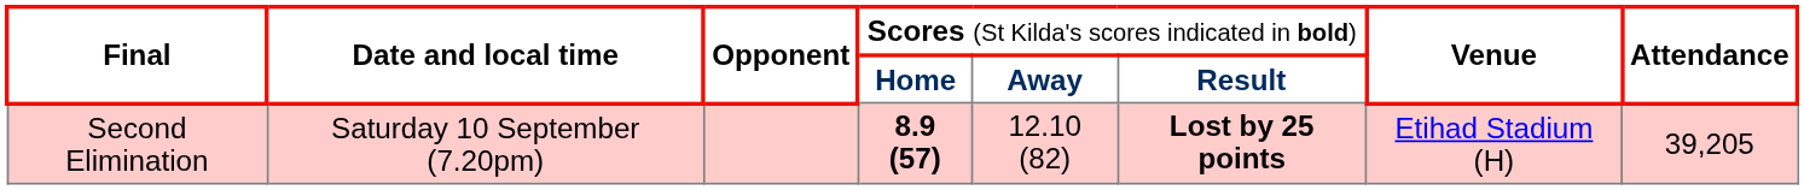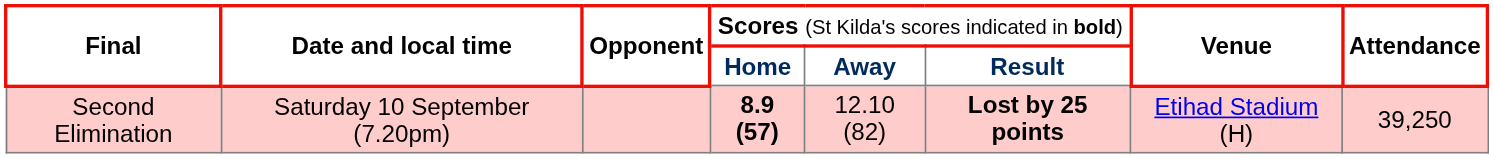 <table border="1" cellpadding="3" cellspacing="0" style="border-collapse:collapse; font-size:90%; text-align:center; width:100%;">
 <tr>
 <td rowspan="2" style="border: solid #ED0F05 2px;"><strong>Final</strong></td>
 <td rowspan="2" style="border: solid #ED0F05 2px;"><strong>Date and local time</strong></td>
 <td rowspan="2" style="border: solid #ED0F05 2px;"><strong>Opponent</strong></td>
 <td colspan="3" style="border: solid #ED0F05 2px;"><strong>Scores</strong> <small>(St Kilda's scores indicated in <strong>bold</strong>)</small></td>
 <td rowspan="2" style="border: solid #ED0F05 2px;"><strong>Venue</strong></td>
 <td rowspan="2" style="border: solid #ED0F05 2px;"><strong>Attendance</strong></td>
 </tr>
 <tr>
 <th style="color:#002B5C">Home</th>
 <th style="color:#002B5C">Away</th>
 <th style="color:#002B5C">Result</th>
 </tr>
 <tr style="background:#fcc;">
 <td>Second Elimination</td>
 <td>Saturday 10 September (7.20pm)</td>
 <td></td>
 <td><strong>8.9 (57)</strong></td>
 <td>12.10 (82)</td>
 <td><strong>Lost by 25 points</strong></td>
 <td><a href='#'>Etihad Stadium</a> (H)</td>
-<td>39,205</td>
+<td>39,250</td>
 </tr>
 </table>
